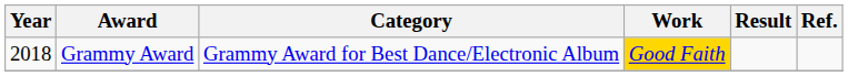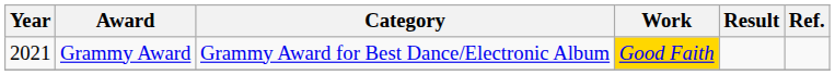 <table class="wikitable sortable">
 <tr style="text-align:center;">
 <th>Year</th>
 <th>Award</th>
 <th>Category</th>
 <th>Work</th>
 <th>Result</th>
 <th>Ref.</th>
 </tr>
 <tr>
-<td>2018</td>
+<td>2021</td>
 <td><a href='#'>Grammy Award</a></td>
 <td><a href='#'>Grammy Award for Best Dance/Electronic Album</a></td>
 <td style="background: gold;"><em><a href='#'>Good Faith</a></em></td>
 <td></td>
 <td style="text-align:center;"></td>
 </tr>
 <tr>
 </tr>
 </table>
